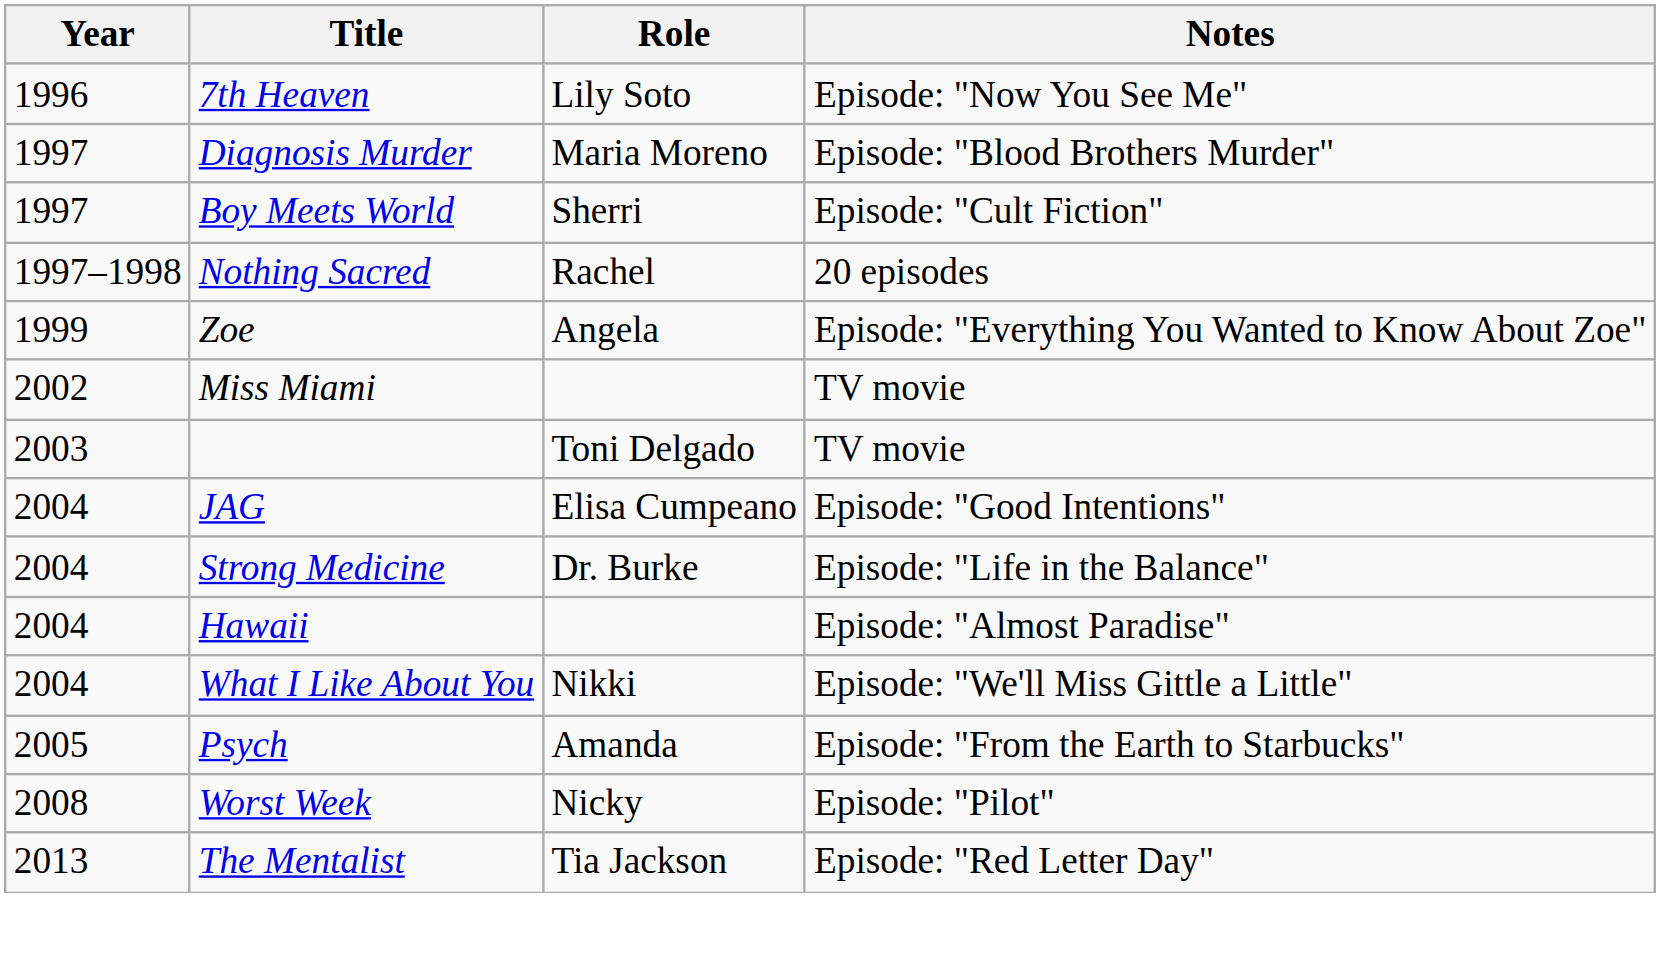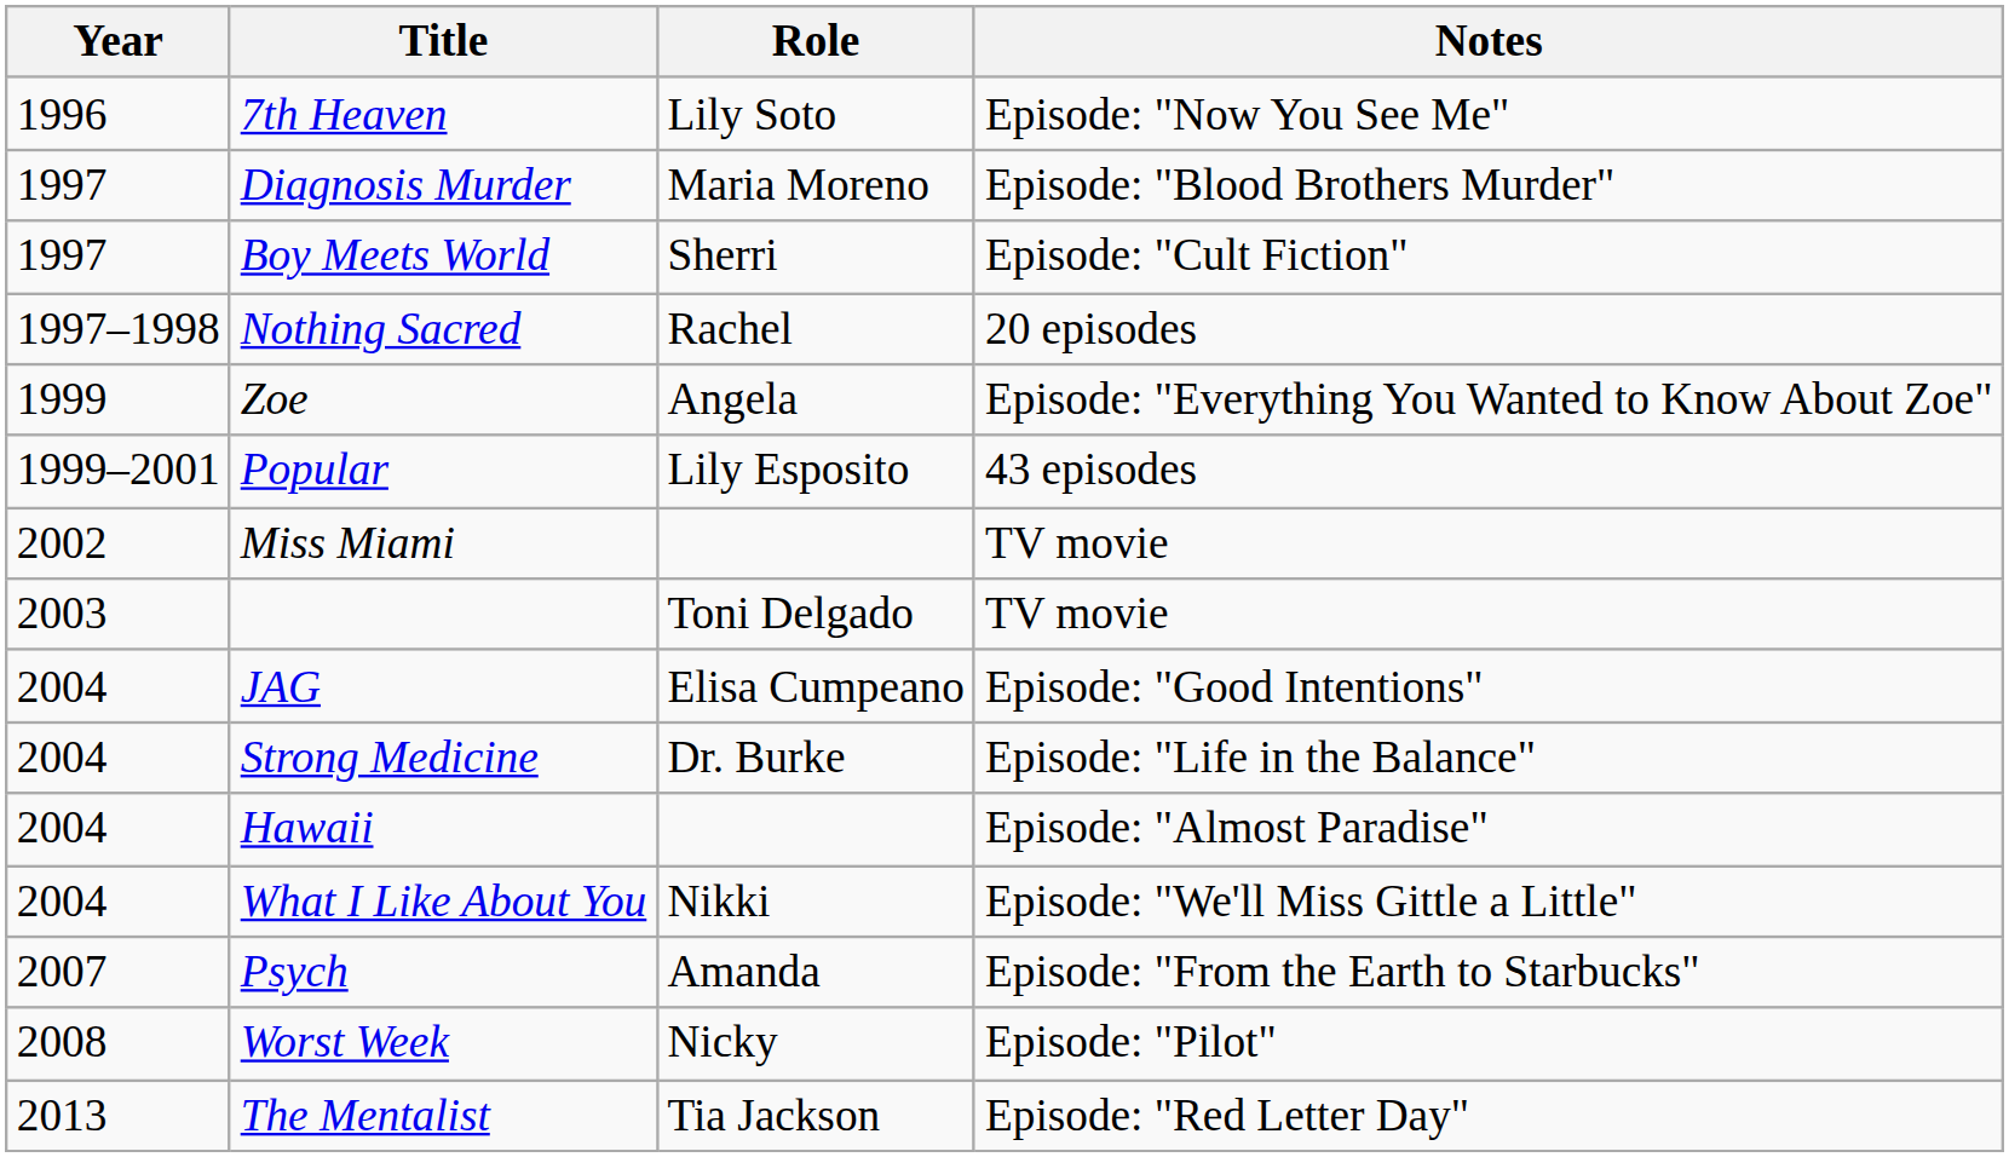 <table class="wikitable sortable">
 <tr>
 <th>Year</th>
 <th>Title</th>
 <th>Role</th>
 <th class="unsortable">Notes</th>
 </tr>
 <tr>
 <td>1996</td>
 <td><em><a href='#'>7th Heaven</a></em></td>
 <td>Lily Soto</td>
 <td>Episode: "Now You See Me"</td>
 </tr>
 <tr>
 <td>1997</td>
 <td><em><a href='#'>Diagnosis Murder</a></em></td>
 <td>Maria Moreno</td>
 <td>Episode: "Blood Brothers Murder"</td>
 </tr>
 <tr>
 <td>1997</td>
 <td><em><a href='#'>Boy Meets World</a></em></td>
 <td>Sherri</td>
 <td>Episode: "Cult Fiction"</td>
 </tr>
 <tr>
 <td>1997–1998</td>
 <td><em><a href='#'>Nothing Sacred</a></em></td>
 <td>Rachel</td>
 <td>20 episodes</td>
 </tr>
 <tr>
 <td>1999</td>
 <td><em>Zoe</em></td>
 <td>Angela</td>
 <td>Episode: "Everything You Wanted to Know About Zoe"</td>
 </tr>
 <tr>
+<td>1999–2001</td>
+<td><em><a href='#'>Popular</a></em></td>
+<td>Lily Esposito</td>
+<td>43 episodes</td>
+</tr>
+<tr>
 <td>2002</td>
 <td><em>Miss Miami</em></td>
 <td></td>
 <td>TV movie</td>
 </tr>
 <tr>
 <td>2003</td>
 <td><em></em></td>
 <td>Toni Delgado</td>
 <td>TV movie</td>
 </tr>
 <tr>
 <td>2004</td>
 <td><em><a href='#'>JAG</a></em></td>
 <td>Elisa Cumpeano</td>
 <td>Episode: "Good Intentions"</td>
 </tr>
 <tr>
 <td>2004</td>
 <td><em><a href='#'>Strong Medicine</a></em></td>
 <td>Dr. Burke</td>
 <td>Episode: "Life in the Balance"</td>
 </tr>
 <tr>
 <td>2004</td>
 <td><em><a href='#'>Hawaii</a></em></td>
 <td></td>
 <td>Episode: "Almost Paradise"</td>
 </tr>
 <tr>
 <td>2004</td>
 <td><em><a href='#'>What I Like About You</a></em></td>
 <td>Nikki</td>
 <td>Episode: "We'll Miss Gittle a Little"</td>
 </tr>
 <tr>
-<td>2005</td>
+<td>2007</td>
 <td><em><a href='#'>Psych</a></em></td>
 <td>Amanda</td>
 <td>Episode: "From the Earth to Starbucks"</td>
 </tr>
 <tr>
 <td>2008</td>
 <td><em><a href='#'>Worst Week</a></em></td>
 <td>Nicky</td>
 <td>Episode: "Pilot"</td>
 </tr>
 <tr>
 <td>2013</td>
 <td><em><a href='#'>The Mentalist</a></em></td>
 <td>Tia Jackson</td>
 <td>Episode: "Red Letter Day"</td>
 </tr>
 </table>
